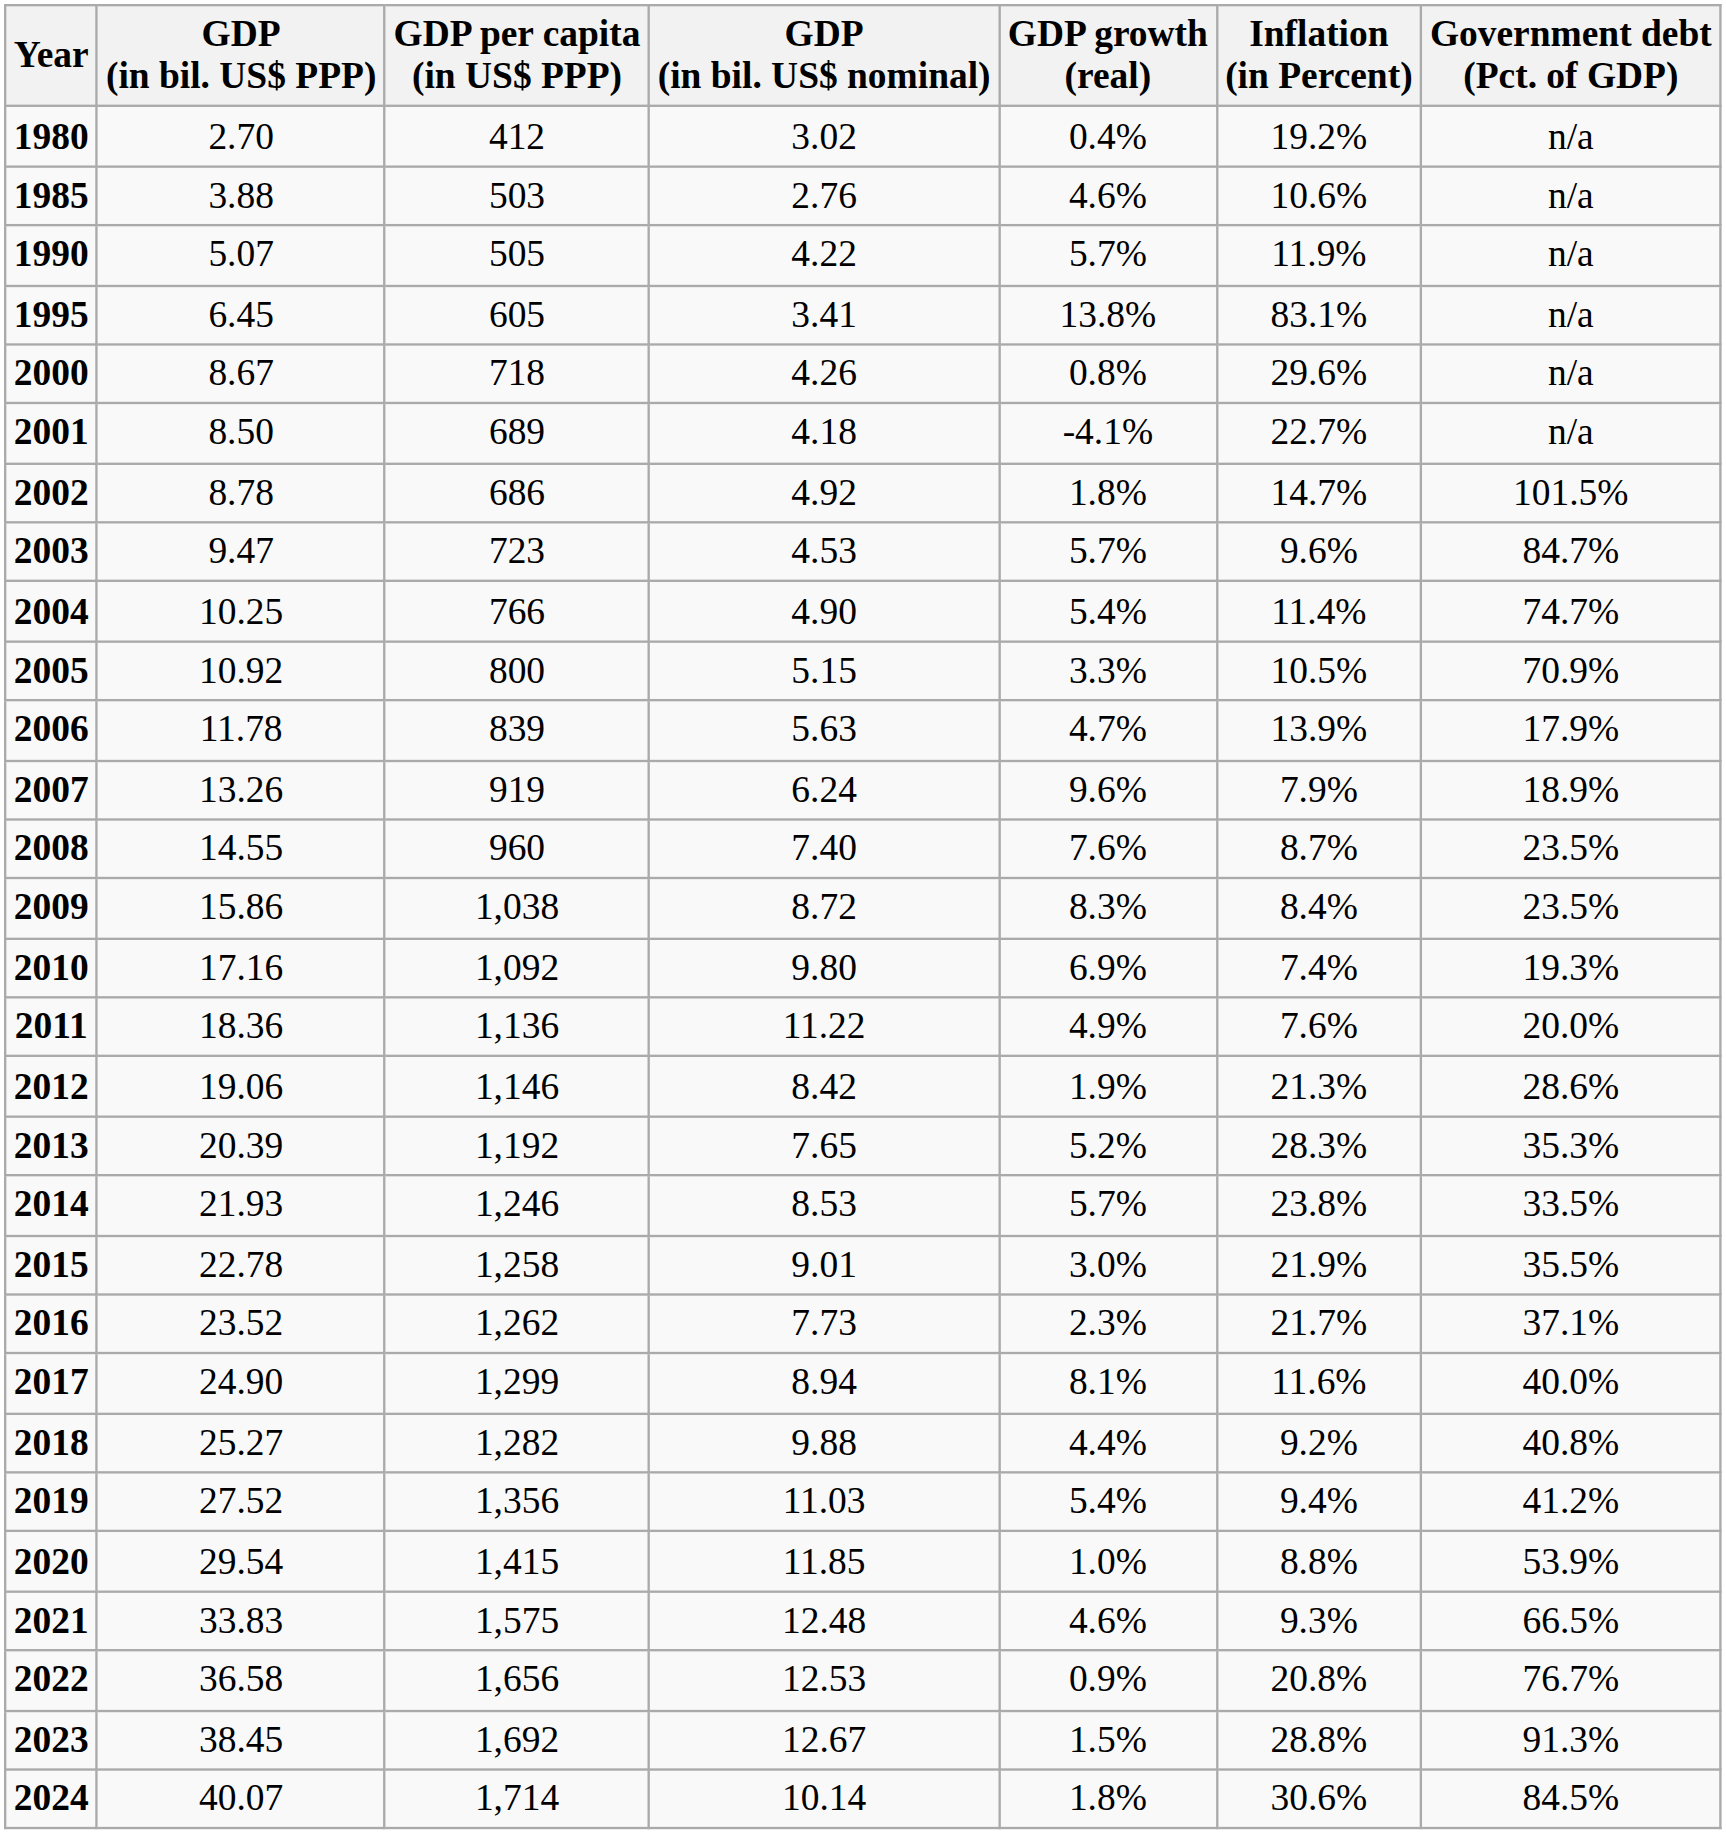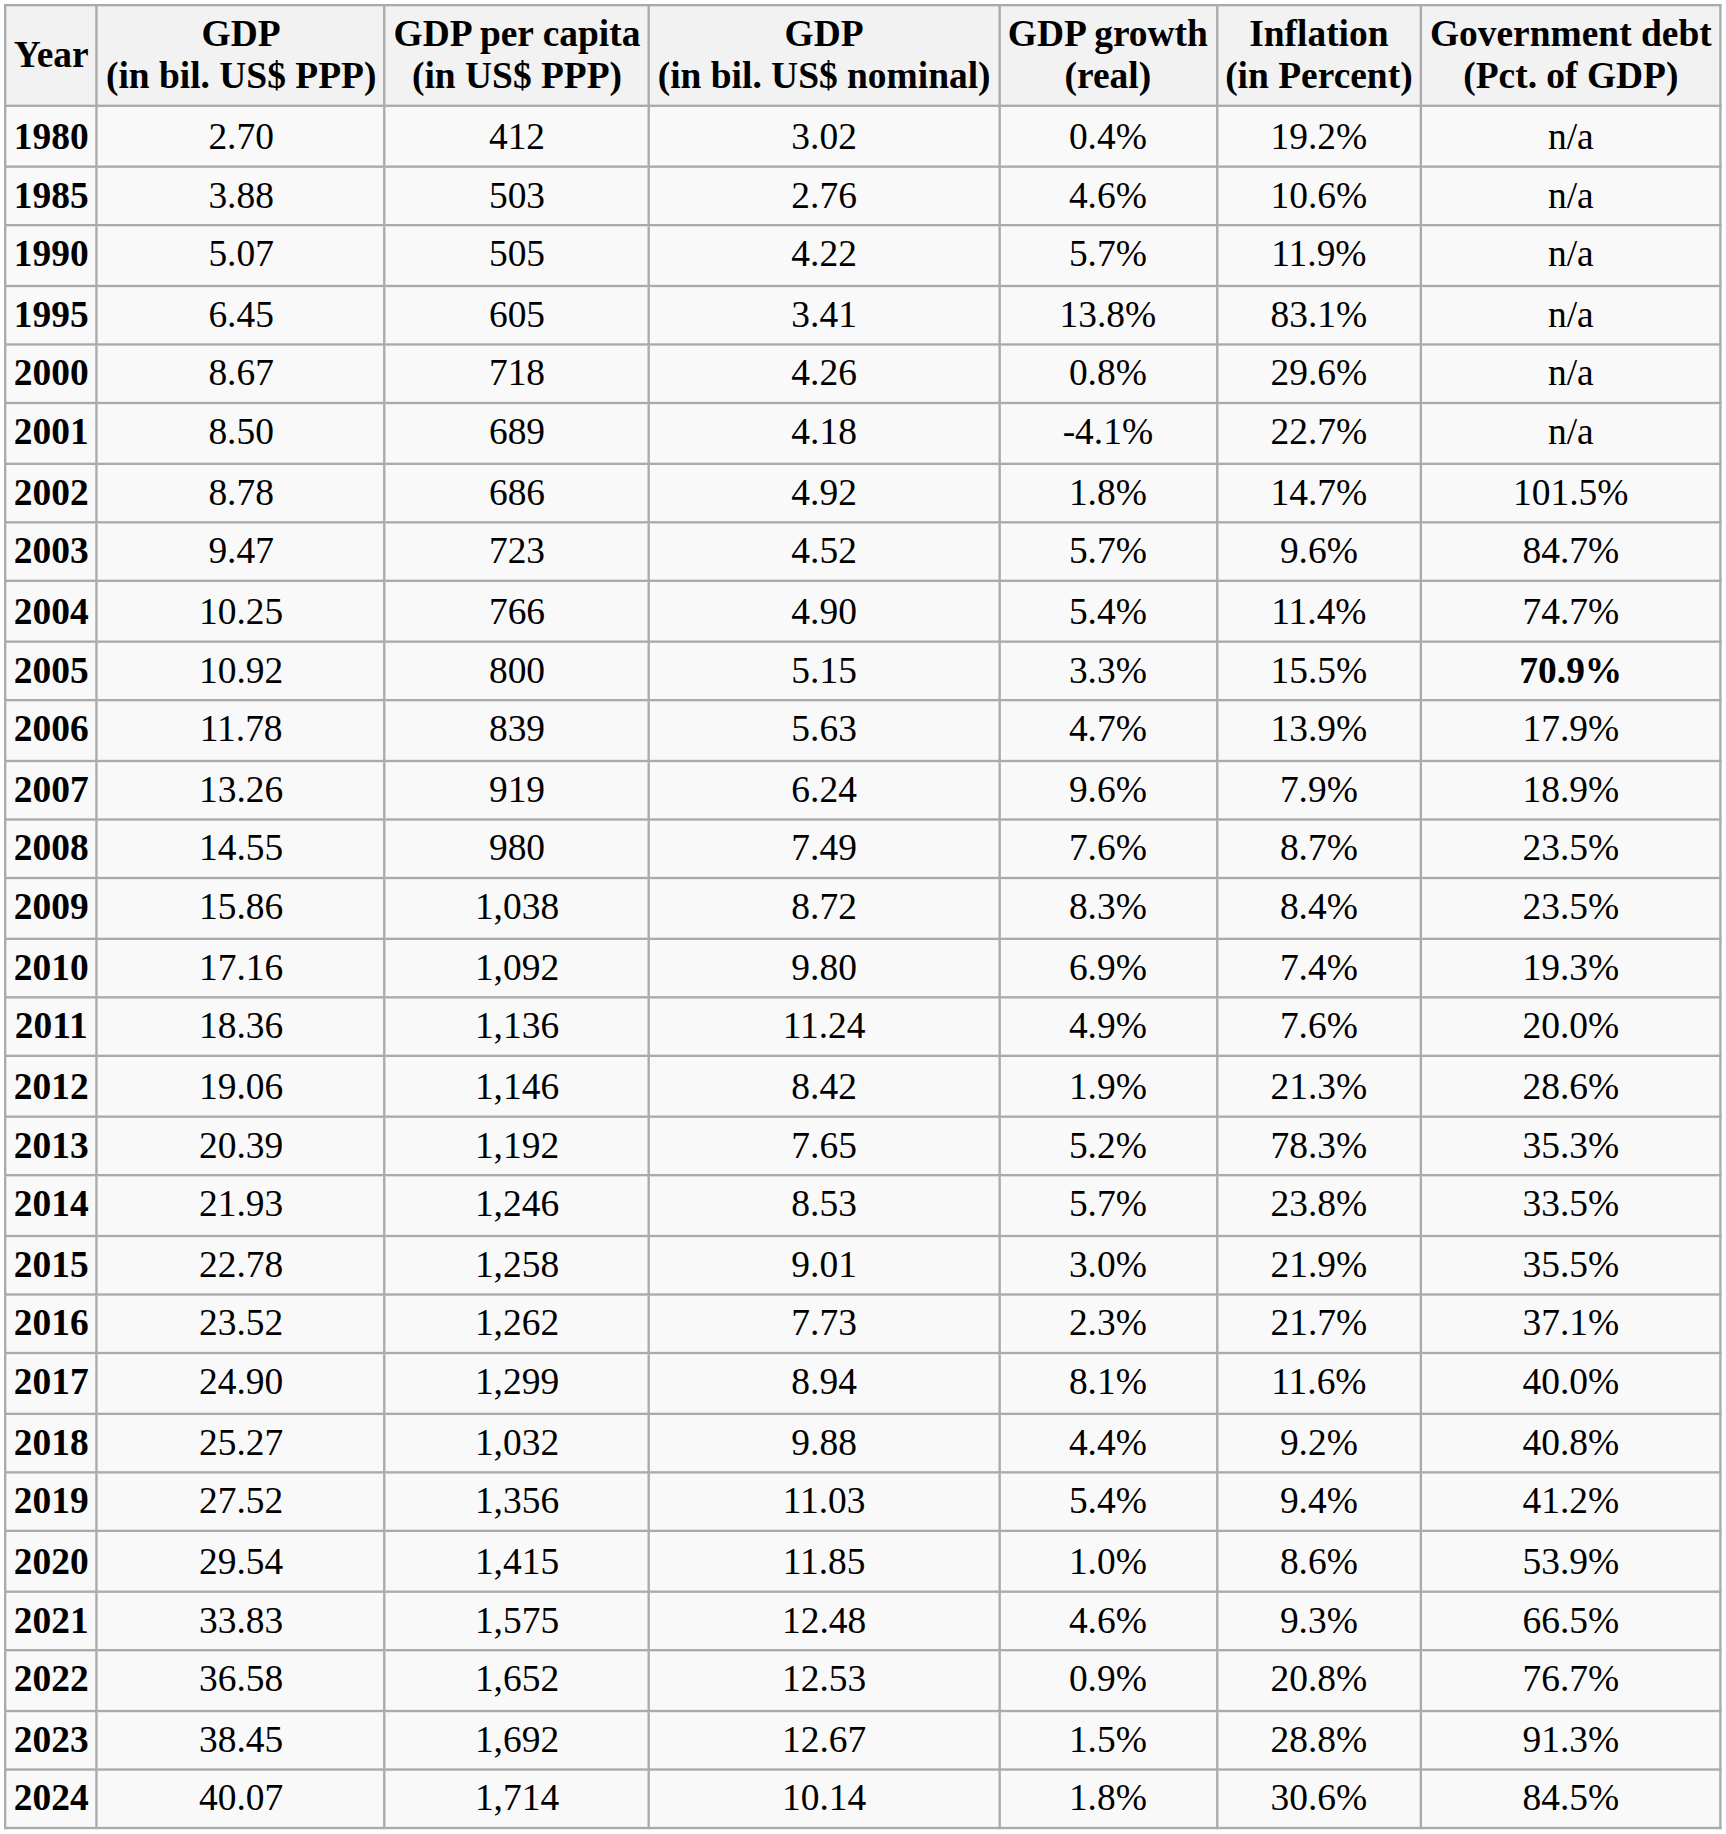 <table class="wikitable" style="text-align:center; vertical-align:middle;">
 <tr style="font-weight:bold;">
 <th>Year</th>
 <th>GDP<br>(in bil. US$ PPP)</th>
 <th>GDP per capita<br>(in US$ PPP)</th>
 <th>GDP<br>(in bil. US$ nominal)</th>
 <th>GDP growth<br>(real)</th>
 <th>Inflation<br>(in Percent)</th>
 <th>Government debt<br>(Pct. of GDP)</th>
 </tr>
 <tr>
 <td><strong>1980</strong></td>
 <td>2.70</td>
 <td>412</td>
 <td>3.02</td>
 <td>0.4%</td>
 <td>19.2%</td>
 <td>n/a</td>
 </tr>
 <tr>
 <td><strong>1985</strong></td>
 <td>3.88</td>
 <td>503</td>
 <td>2.76</td>
 <td>4.6%</td>
 <td>10.6%</td>
 <td>n/a</td>
 </tr>
 <tr>
 <td><strong>1990</strong></td>
 <td>5.07</td>
 <td>505</td>
 <td>4.22</td>
 <td>5.7%</td>
 <td>11.9%</td>
 <td>n/a</td>
 </tr>
 <tr>
 <td><strong>1995</strong></td>
 <td>6.45</td>
 <td>605</td>
 <td>3.41</td>
 <td>13.8%</td>
 <td>83.1%</td>
 <td>n/a</td>
 </tr>
 <tr>
 <td><strong>2000</strong></td>
 <td>8.67</td>
 <td>718</td>
 <td>4.26</td>
 <td>0.8%</td>
 <td>29.6%</td>
 <td>n/a</td>
 </tr>
 <tr>
 <td><strong>2001</strong></td>
 <td>8.50</td>
 <td>689</td>
 <td>4.18</td>
 <td>-4.1%</td>
 <td>22.7%</td>
 <td>n/a</td>
 </tr>
 <tr>
 <td><strong>2002</strong></td>
 <td>8.78</td>
 <td>686</td>
 <td>4.92</td>
 <td>1.8%</td>
 <td>14.7%</td>
 <td>101.5%</td>
 </tr>
 <tr>
 <td><strong>2003</strong></td>
 <td>9.47</td>
 <td>723</td>
-<td>4.53</td>
+<td>4.52</td>
 <td>5.7%</td>
 <td>9.6%</td>
 <td>84.7%</td>
 </tr>
 <tr>
 <td><strong>2004</strong></td>
 <td>10.25</td>
 <td>766</td>
 <td>4.90</td>
 <td>5.4%</td>
 <td>11.4%</td>
 <td>74.7%</td>
 </tr>
 <tr>
 <td><strong>2005</strong></td>
 <td>10.92</td>
 <td>800</td>
 <td>5.15</td>
 <td>3.3%</td>
-<td>10.5%</td>
-<td>70.9%</td>
+<td>15.5%</td>
+<td><strong>70.9%</strong></td>
 </tr>
 <tr>
 <td><strong>2006</strong></td>
 <td>11.78</td>
 <td>839</td>
 <td>5.63</td>
 <td>4.7%</td>
 <td>13.9%</td>
 <td>17.9%</td>
 </tr>
 <tr>
 <td><strong>2007</strong></td>
 <td>13.26</td>
 <td>919</td>
 <td>6.24</td>
 <td>9.6%</td>
 <td>7.9%</td>
 <td>18.9%</td>
 </tr>
 <tr>
 <td><strong>2008</strong></td>
 <td>14.55</td>
-<td>960</td>
-<td>7.40</td>
+<td>980</td>
+<td>7.49</td>
 <td>7.6%</td>
 <td>8.7%</td>
 <td>23.5%</td>
 </tr>
 <tr>
 <td><strong>2009</strong></td>
 <td>15.86</td>
 <td>1,038</td>
 <td>8.72</td>
 <td>8.3%</td>
 <td>8.4%</td>
 <td>23.5%</td>
 </tr>
 <tr>
 <td><strong>2010</strong></td>
 <td>17.16</td>
 <td>1,092</td>
 <td>9.80</td>
 <td>6.9%</td>
 <td>7.4%</td>
 <td>19.3%</td>
 </tr>
 <tr>
 <td><strong>2011</strong></td>
 <td>18.36</td>
 <td>1,136</td>
-<td>11.22</td>
+<td>11.24</td>
 <td>4.9%</td>
 <td>7.6%</td>
 <td>20.0%</td>
 </tr>
 <tr>
 <td><strong>2012</strong></td>
 <td>19.06</td>
 <td>1,146</td>
 <td>8.42</td>
 <td>1.9%</td>
 <td>21.3%</td>
 <td>28.6%</td>
 </tr>
 <tr>
 <td><strong>2013</strong></td>
 <td>20.39</td>
 <td>1,192</td>
 <td>7.65</td>
 <td>5.2%</td>
-<td>28.3%</td>
+<td>78.3%</td>
 <td>35.3%</td>
 </tr>
 <tr>
 <td><strong>2014</strong></td>
 <td>21.93</td>
 <td>1,246</td>
 <td>8.53</td>
 <td>5.7%</td>
 <td>23.8%</td>
 <td>33.5%</td>
 </tr>
 <tr>
 <td><strong>2015</strong></td>
 <td>22.78</td>
 <td>1,258</td>
 <td>9.01</td>
 <td>3.0%</td>
 <td>21.9%</td>
 <td>35.5%</td>
 </tr>
 <tr>
 <td><strong>2016</strong></td>
 <td>23.52</td>
 <td>1,262</td>
 <td>7.73</td>
 <td>2.3%</td>
 <td>21.7%</td>
 <td>37.1%</td>
 </tr>
 <tr>
 <td><strong>2017</strong></td>
 <td>24.90</td>
 <td>1,299</td>
 <td>8.94</td>
 <td>8.1%</td>
 <td>11.6%</td>
 <td>40.0%</td>
 </tr>
 <tr>
 <td><strong>2018</strong></td>
 <td>25.27</td>
-<td>1,282</td>
+<td>1,032</td>
 <td>9.88</td>
 <td>4.4%</td>
 <td>9.2%</td>
 <td>40.8%</td>
 </tr>
 <tr>
 <td><strong>2019</strong></td>
 <td>27.52</td>
 <td>1,356</td>
 <td>11.03</td>
 <td>5.4%</td>
 <td>9.4%</td>
 <td>41.2%</td>
 </tr>
 <tr>
 <td><strong>2020</strong></td>
 <td>29.54</td>
 <td>1,415</td>
 <td>11.85</td>
 <td>1.0%</td>
-<td>8.8%</td>
+<td>8.6%</td>
 <td>53.9%</td>
 </tr>
 <tr>
 <td><strong>2021</strong></td>
 <td>33.83</td>
 <td>1,575</td>
 <td>12.48</td>
 <td>4.6%</td>
 <td>9.3%</td>
 <td>66.5%</td>
 </tr>
 <tr>
 <td><strong>2022</strong></td>
 <td>36.58</td>
-<td>1,656</td>
+<td>1,652</td>
 <td>12.53</td>
 <td>0.9%</td>
 <td>20.8%</td>
 <td>76.7%</td>
 </tr>
 <tr>
 <td><strong>2023</strong></td>
 <td>38.45</td>
 <td>1,692</td>
 <td>12.67</td>
 <td>1.5%</td>
 <td>28.8%</td>
 <td>91.3%</td>
 </tr>
 <tr>
 <td><strong>2024</strong></td>
 <td>40.07</td>
 <td>1,714</td>
 <td>10.14</td>
 <td>1.8%</td>
 <td>30.6%</td>
 <td>84.5%</td>
 </tr>
 </table>
